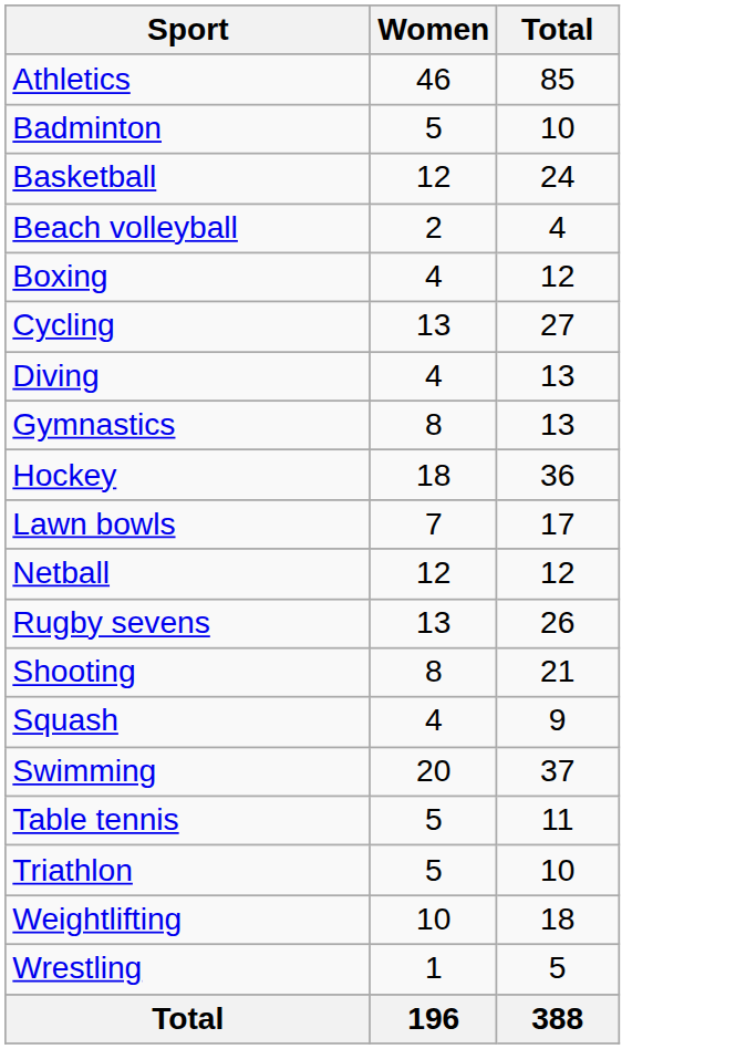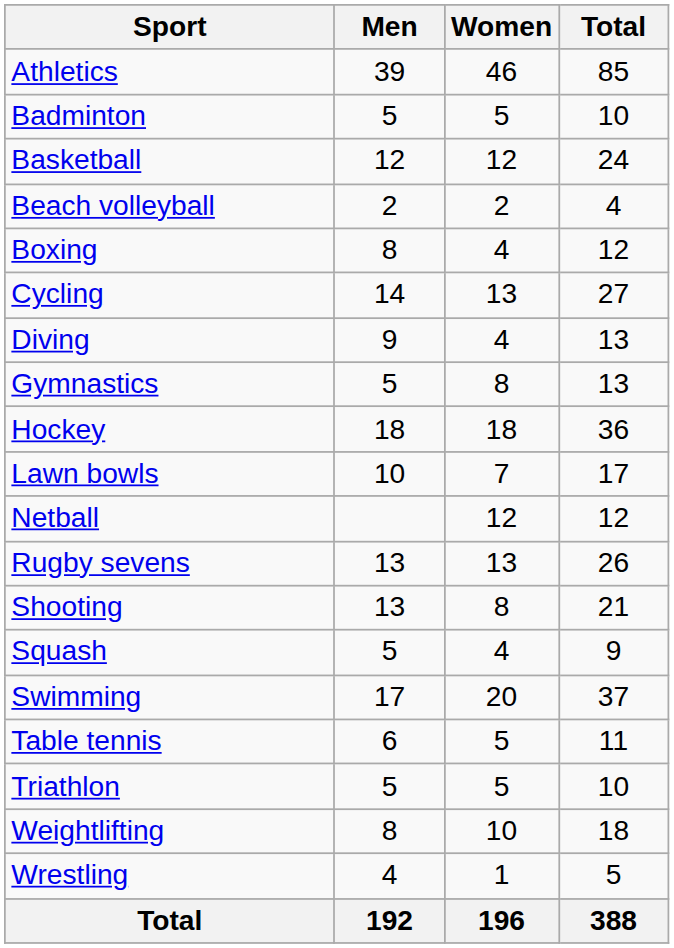 <table class="wikitable sortable" style="text-align:center;">
 <tr>
 <th width=180>Sport</th>
+<th width=55>Men</th>
 <th width=55>Women</th>
 <th width=55>Total</th>
 </tr>
 <tr>
 <td align=left><a href='#'>Athletics</a></td>
+<td>39</td>
 <td>46</td>
 <td>85</td>
 </tr>
 <tr>
 <td align=left><a href='#'>Badminton</a></td>
 <td>5</td>
+<td>5</td>
 <td>10</td>
 </tr>
 <tr>
 <td align=left><a href='#'>Basketball</a></td>
+<td>12</td>
 <td>12</td>
 <td>24</td>
 </tr>
 <tr>
 <td align=left><a href='#'>Beach volleyball</a></td>
 <td>2</td>
+<td>2</td>
 <td>4</td>
 </tr>
 <tr>
 <td align=left><a href='#'>Boxing</a></td>
+<td>8</td>
 <td>4</td>
 <td>12</td>
 </tr>
 <tr>
 <td align=left><a href='#'>Cycling</a></td>
+<td>14</td>
 <td>13</td>
 <td>27</td>
 </tr>
 <tr>
 <td align=left><a href='#'>Diving</a></td>
+<td>9</td>
 <td>4</td>
 <td>13</td>
 </tr>
 <tr>
 <td align=left><a href='#'>Gymnastics</a></td>
+<td>5</td>
 <td>8</td>
 <td>13</td>
 </tr>
 <tr>
 <td align=left><a href='#'>Hockey</a></td>
 <td>18</td>
+<td>18</td>
 <td>36</td>
 </tr>
 <tr>
 <td align=left><a href='#'>Lawn bowls</a></td>
+<td>10</td>
 <td>7</td>
 <td>17</td>
 </tr>
 <tr>
 <td align=left><a href='#'>Netball</a></td>
+<td></td>
 <td>12</td>
 <td>12</td>
 </tr>
 <tr>
 <td align=left><a href='#'>Rugby sevens</a></td>
 <td>13</td>
+<td>13</td>
 <td>26</td>
 </tr>
 <tr>
 <td align=left><a href='#'>Shooting</a></td>
+<td>13</td>
 <td>8</td>
 <td>21</td>
 </tr>
 <tr>
 <td align=left><a href='#'>Squash</a></td>
+<td>5</td>
 <td>4</td>
 <td>9</td>
 </tr>
 <tr>
 <td align=left><a href='#'>Swimming</a></td>
+<td>17</td>
 <td>20</td>
 <td>37</td>
 </tr>
 <tr>
 <td align=left><a href='#'>Table tennis</a></td>
+<td>6</td>
 <td>5</td>
 <td>11</td>
 </tr>
 <tr>
 <td align=left><a href='#'>Triathlon</a></td>
 <td>5</td>
+<td>5</td>
 <td>10</td>
 </tr>
 <tr>
 <td align=left><a href='#'>Weightlifting</a></td>
+<td>8</td>
 <td>10</td>
 <td>18</td>
 </tr>
 <tr>
 <td align=left><a href='#'>Wrestling</a></td>
+<td>4</td>
 <td>1</td>
 <td>5</td>
 </tr>
 <tr>
 <th>Total</th>
+<th>192</th>
 <th>196</th>
 <th>388</th>
 </tr>
 </table>
